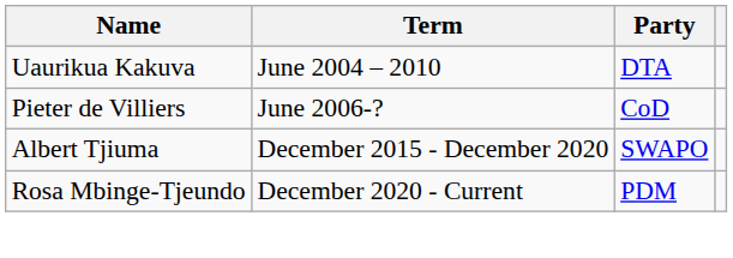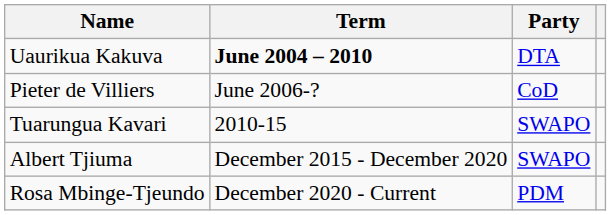 <table class="wikitable">
 <tr>
 <th>Name</th>
 <th>Term</th>
 <th>Party</th>
 <th></th>
 </tr>
 <tr>
 <td>Uaurikua Kakuva</td>
-<td>June 2004 – 2010</td>
+<td><strong>June 2004 – 2010</strong></td>
 <td><a href='#'>DTA</a></td>
 <td></td>
 </tr>
 <tr>
 <td>Pieter de Villiers</td>
 <td>June 2006-?</td>
 <td><a href='#'>CoD</a></td>
+<td></td>
+</tr>
+<tr>
+<td>Tuarungua Kavari</td>
+<td>2010-15</td>
+<td><a href='#'>SWAPO</a></td>
 <td></td>
 </tr>
 <tr>
 <td>Albert Tjiuma</td>
 <td>December 2015 - December 2020</td>
 <td><a href='#'>SWAPO</a></td>
 <td></td>
 </tr>
 <tr>
 <td>Rosa Mbinge-Tjeundo</td>
 <td>December 2020 - Current</td>
 <td><a href='#'>PDM</a></td>
 <td></td>
 </tr>
 </table>
